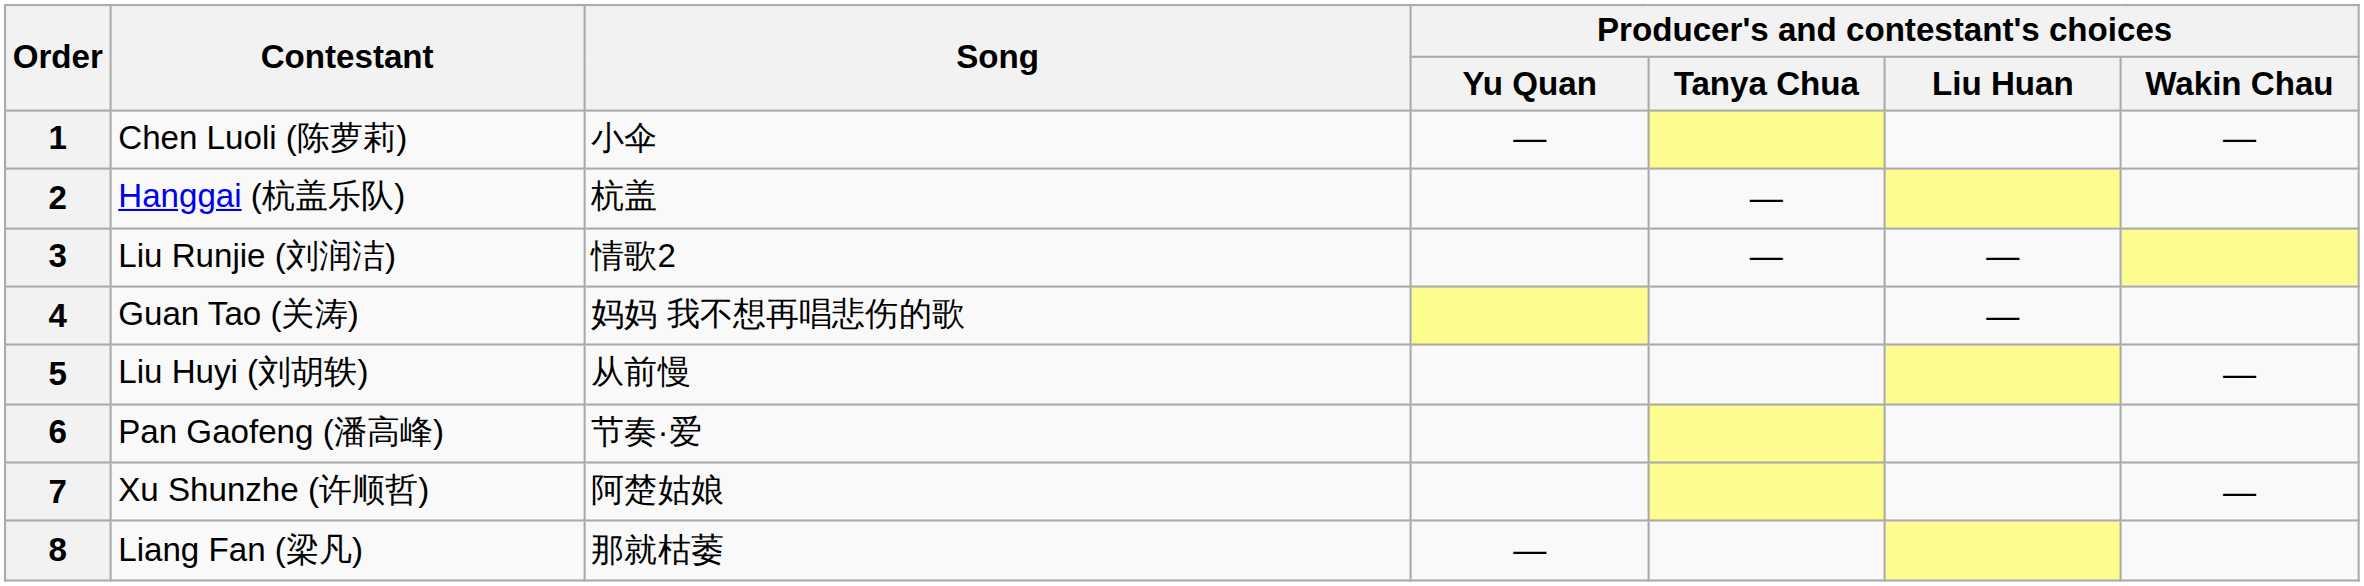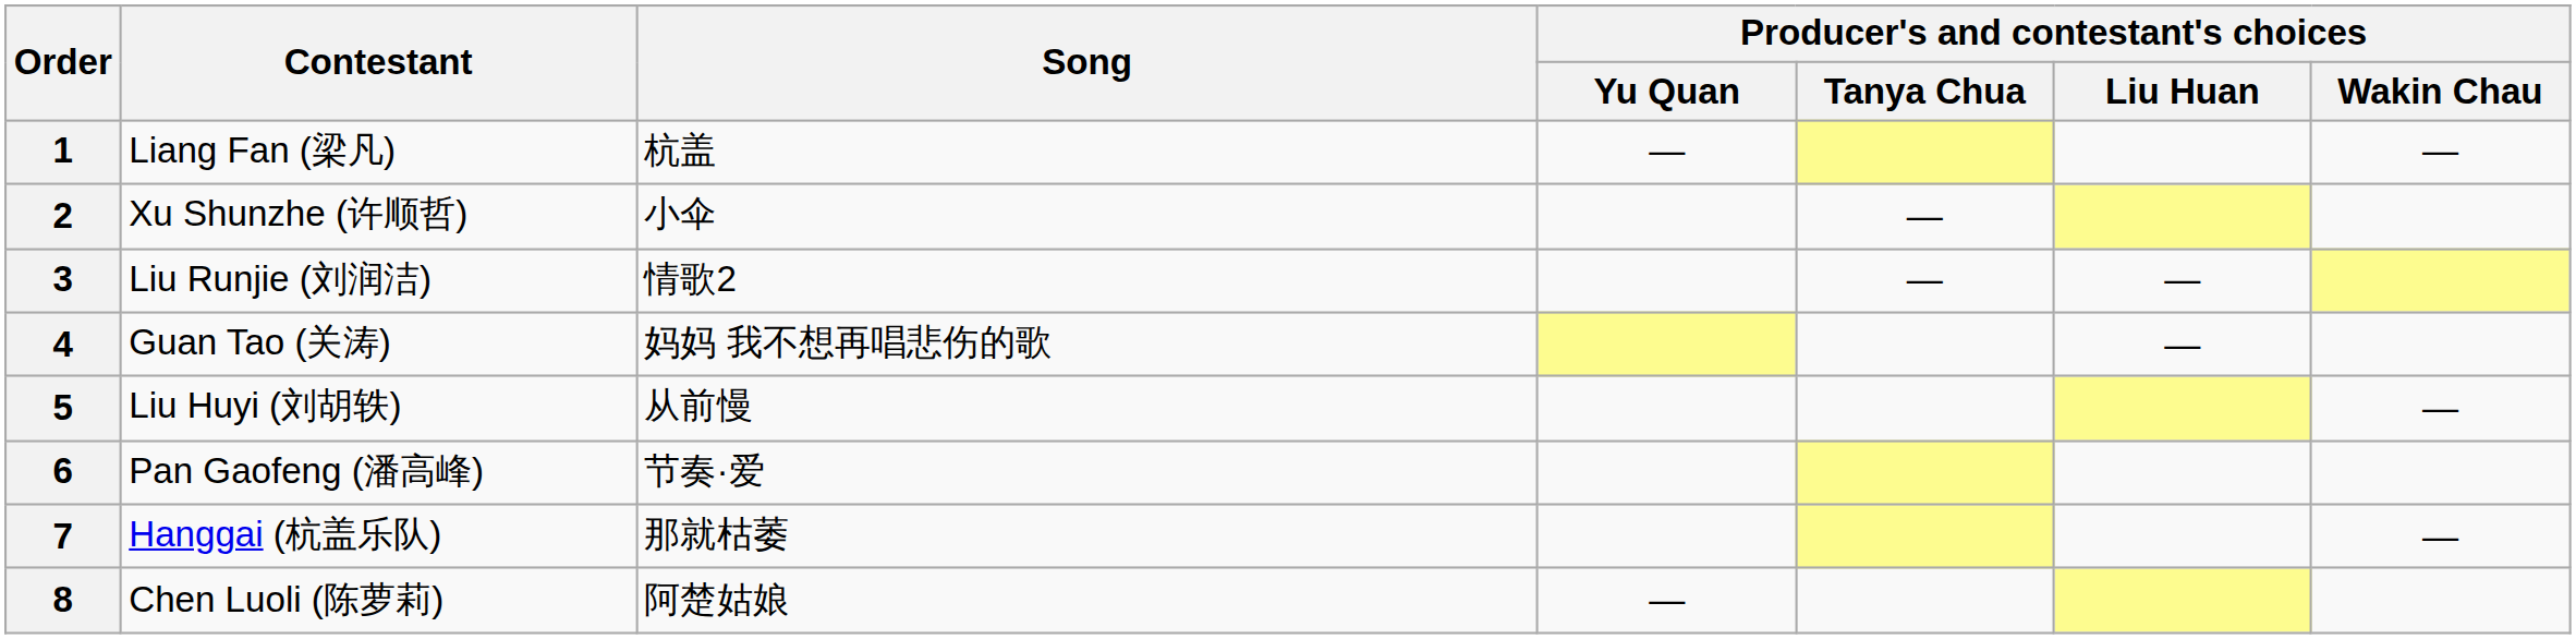 <table class="wikitable" style="width:90%;">
 <tr>
 <th rowspan="2" width="1%">Order</th>
 <th rowspan="2" width="20%">Contestant</th>
 <th rowspan="2" width="35%">Song</th>
 <th colspan="4" width="40%">Producer's and contestant's choices</th>
 </tr>
 <tr>
 <th width="10%"><strong>Yu Quan</strong></th>
 <th width="10%"><strong>Tanya Chua</strong></th>
 <th width="10%"><strong>Liu Huan</strong></th>
 <th width="10%"><strong>Wakin Chau</strong></th>
 </tr>
 <tr>
 <th>1</th>
-<td>Chen Luoli (陈萝莉)<br></td>
-<td>小伞<br></td>
+<td>Liang Fan (梁凡)<br></td>
+<td>杭盖<br></td>
 <td style="text-align:center;">—</td>
 <td style="background:#FDFC8F;text-align:center;"></td>
 <td style="text-align:center;"></td>
 <td style="text-align:center;">—</td>
 </tr>
 <tr>
 <th>2</th>
-<td><a href='#'>Hanggai</a> (杭盖乐队)<br></td>
-<td>杭盖<br></td>
+<td>Xu Shunzhe (许顺哲)<br></td>
+<td>小伞<br></td>
 <td style="text-align:center;"></td>
 <td style="text-align:center;">—</td>
 <td style="background:#FDFC8F;text-align:center;"></td>
 <td style="text-align:center;"></td>
 </tr>
 <tr>
 <th>3</th>
 <td>Liu Runjie (刘润洁)<br></td>
 <td>情歌2<br></td>
 <td style="text-align:center;"></td>
 <td style="text-align:center;">—</td>
 <td style="text-align:center;">—</td>
 <td style="background:#FDFC8F;text-align:center;"></td>
 </tr>
 <tr>
 <th>4</th>
 <td>Guan Tao (关涛)<br></td>
 <td>妈妈 我不想再唱悲伤的歌<br></td>
 <td style="background:#FDFC8F;text-align:center;"></td>
 <td style="text-align:center;"></td>
 <td style="text-align:center;">—</td>
 <td style="text-align:center;"></td>
 </tr>
 <tr>
 <th>5</th>
 <td>Liu Huyi (刘胡轶)<br></td>
 <td>从前慢<br></td>
 <td style="text-align:center;"></td>
 <td style="text-align:center;"></td>
 <td style="background:#FDFC8F;text-align:center;"></td>
 <td style="text-align:center;">—</td>
 </tr>
 <tr>
 <th>6</th>
 <td>Pan Gaofeng (潘高峰)<br></td>
 <td>节奏·爱<br></td>
 <td style="text-align:center;"></td>
 <td style="background:#FDFC8F;text-align:center;"></td>
 <td style="text-align:center;"></td>
 <td style="text-align:center;"></td>
 </tr>
 <tr>
 <th>7</th>
-<td>Xu Shunzhe (许顺哲)<br></td>
-<td>阿楚姑娘<br></td>
+<td><a href='#'>Hanggai</a> (杭盖乐队)<br></td>
+<td>那就枯萎<br></td>
 <td style="text-align:center;"></td>
 <td style="background:#FDFC8F;text-align:center;"></td>
 <td style="text-align:center;"></td>
 <td style="text-align:center;">—</td>
 </tr>
 <tr>
 <th>8</th>
-<td>Liang Fan (梁凡)<br></td>
-<td>那就枯萎<br></td>
+<td>Chen Luoli (陈萝莉)<br></td>
+<td>阿楚姑娘<br></td>
 <td style="text-align:center;">—</td>
 <td style="text-align:center;"></td>
 <td style="background:#FDFC8F;text-align:center;"></td>
 <td style="text-align:center;"></td>
 </tr>
 </table>
